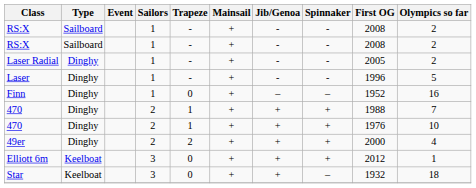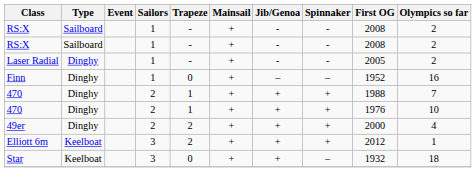 <table class="wikitable" style="text-align:center">
 <tr>
 <th>Class</th>
 <th>Type</th>
 <th>Event</th>
 <th>Sailors</th>
 <th>Trapeze</th>
 <th>Mainsail</th>
 <th>Jib/Genoa</th>
 <th>Spinnaker</th>
 <th>First OG</th>
 <th>Olympics so far</th>
 </tr>
 <tr>
 <td style="text-align:left"><a href='#'>RS:X</a></td>
 <td><a href='#'>Sailboard</a></td>
 <td></td>
 <td>1</td>
 <td>-</td>
 <td>+</td>
 <td>-</td>
 <td>-</td>
 <td>2008</td>
 <td>2</td>
 </tr>
 <tr>
 <td style="text-align:left"><a href='#'>RS:X</a></td>
 <td>Sailboard</td>
 <td></td>
 <td>1</td>
 <td>-</td>
 <td>+</td>
 <td>-</td>
 <td>-</td>
 <td>2008</td>
 <td>2</td>
 </tr>
 <tr>
 <td style="text-align:left"><a href='#'>Laser Radial</a></td>
 <td><a href='#'>Dinghy</a></td>
 <td></td>
 <td>1</td>
 <td>-</td>
 <td>+</td>
 <td>-</td>
 <td>-</td>
 <td>2005</td>
 <td>2</td>
-</tr>
-<tr>
-<td style="text-align:left"><a href='#'>Laser</a></td>
-<td>Dinghy</td>
-<td></td>
-<td>1</td>
-<td>-</td>
-<td>+</td>
-<td>-</td>
-<td>-</td>
-<td>1996</td>
-<td>5</td>
 </tr>
 <tr>
 <td style="text-align:left"><a href='#'>Finn</a></td>
 <td>Dinghy</td>
 <td></td>
 <td>1</td>
 <td>0</td>
 <td>+</td>
 <td>–</td>
 <td>–</td>
 <td>1952</td>
 <td>16</td>
 </tr>
 <tr>
 <td style="text-align:left"><a href='#'>470</a></td>
 <td>Dinghy</td>
 <td></td>
 <td>2</td>
 <td>1</td>
 <td>+</td>
 <td>+</td>
 <td>+</td>
 <td>1988</td>
 <td>7</td>
 </tr>
 <tr>
 <td style="text-align:left"><a href='#'>470</a></td>
 <td>Dinghy</td>
 <td></td>
 <td>2</td>
 <td>1</td>
 <td>+</td>
 <td>+</td>
 <td>+</td>
 <td>1976</td>
 <td>10</td>
 </tr>
 <tr>
 <td style="text-align:left"><a href='#'>49er</a></td>
 <td>Dinghy</td>
 <td></td>
 <td>2</td>
 <td>2</td>
 <td>+</td>
 <td>+</td>
 <td>+</td>
 <td>2000</td>
 <td>4</td>
 </tr>
 <tr>
 <td style="text-align:left"><a href='#'>Elliott 6m</a></td>
 <td><a href='#'>Keelboat</a></td>
 <td></td>
 <td>3</td>
-<td>0</td>
+<td>2</td>
 <td>+</td>
 <td>+</td>
 <td>+</td>
 <td>2012</td>
 <td>1</td>
 </tr>
 <tr>
 <td style="text-align:left"><a href='#'>Star</a></td>
 <td>Keelboat</td>
 <td></td>
 <td>3</td>
 <td>0</td>
 <td>+</td>
 <td>+</td>
 <td>–</td>
 <td>1932</td>
 <td>18</td>
 </tr>
 <tr>
 </tr>
 </table>
